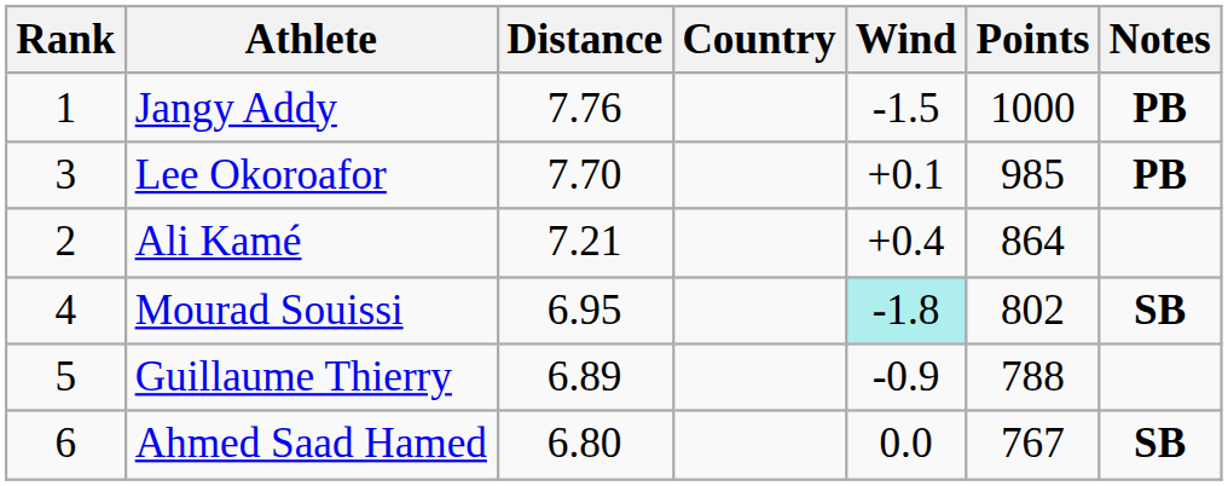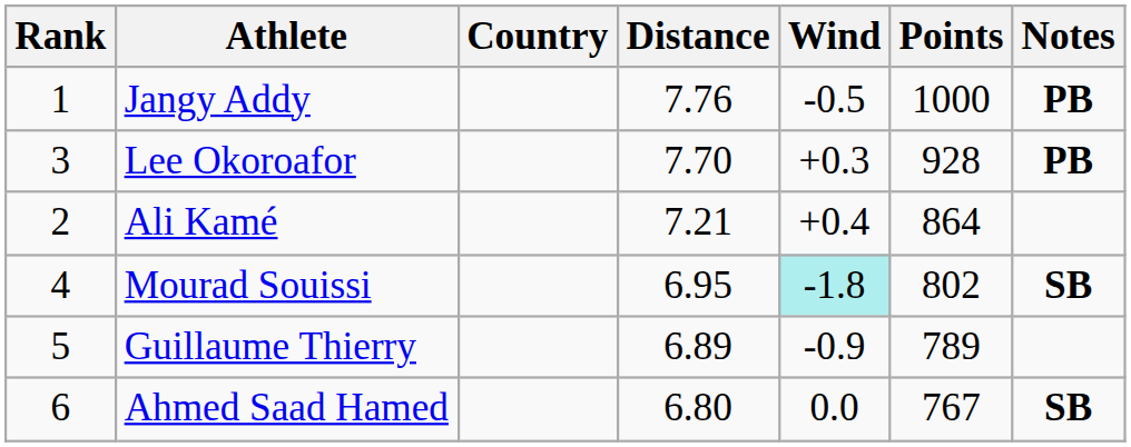 <table class="wikitable sortable" style="text-align:center">
 <tr>
 <th>Rank</th>
 <th>Athlete</th>
+<th>Country</th>
 <th>Distance</th>
-<th>Country</th>
 <th>Wind</th>
 <th>Points</th>
 <th>Notes</th>
 </tr>
 <tr>
 <td>1</td>
 <td align=left><a href='#'>Jangy Addy</a></td>
+<td align=left></td>
 <td>7.76</td>
-<td align=left></td>
-<td>-1.5</td>
+<td>-0.5</td>
 <td>1000</td>
 <td><strong>PB</strong></td>
 </tr>
 <tr>
 <td>3</td>
 <td align=left><a href='#'>Lee Okoroafor</a></td>
+<td align=left></td>
 <td>7.70</td>
-<td align=left></td>
-<td>+0.1</td>
-<td>985</td>
+<td>+0.3</td>
+<td>928</td>
 <td><strong>PB</strong></td>
 </tr>
 <tr>
 <td>2</td>
 <td align=left><a href='#'>Ali Kamé</a></td>
+<td align=left></td>
 <td>7.21</td>
-<td align=left></td>
 <td>+0.4</td>
 <td>864</td>
 <td></td>
 </tr>
 <tr>
 <td>4</td>
 <td align=left><a href='#'>Mourad Souissi</a></td>
+<td align=left></td>
 <td>6.95</td>
-<td align=left></td>
 <td style="background: paleturquoise;">-1.8</td>
 <td>802</td>
 <td><strong>SB</strong></td>
 </tr>
 <tr>
 <td>5</td>
 <td align=left><a href='#'>Guillaume Thierry</a></td>
+<td align=left></td>
 <td>6.89</td>
-<td align=left></td>
 <td>-0.9</td>
-<td>788</td>
+<td>789</td>
 <td></td>
 </tr>
 <tr>
 <td>6</td>
 <td align=left><a href='#'>Ahmed Saad Hamed</a></td>
+<td align=left></td>
 <td>6.80</td>
-<td align=left></td>
 <td>0.0</td>
 <td>767</td>
 <td><strong>SB</strong></td>
 </tr>
 </table>
